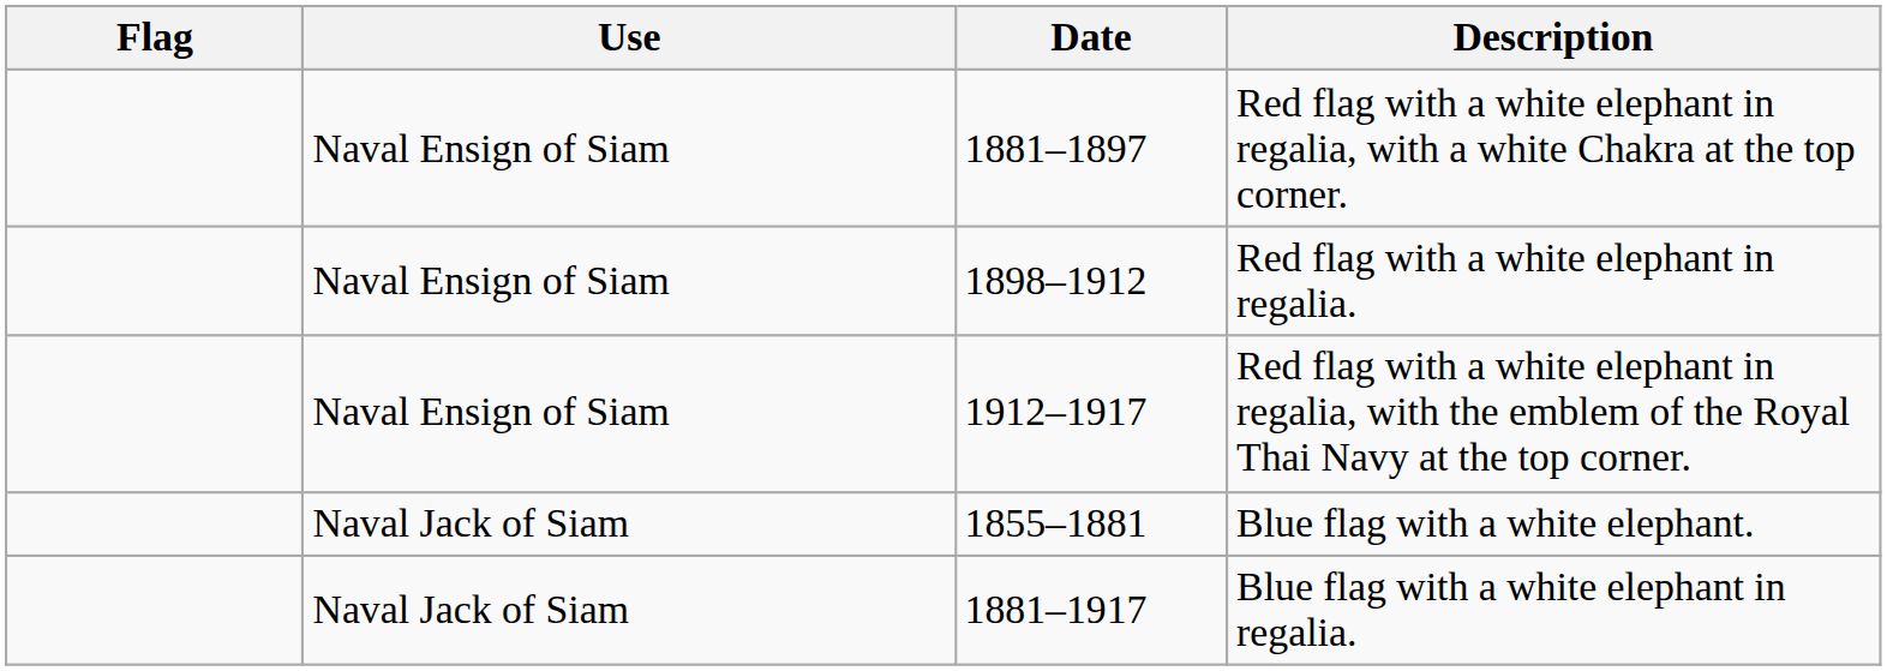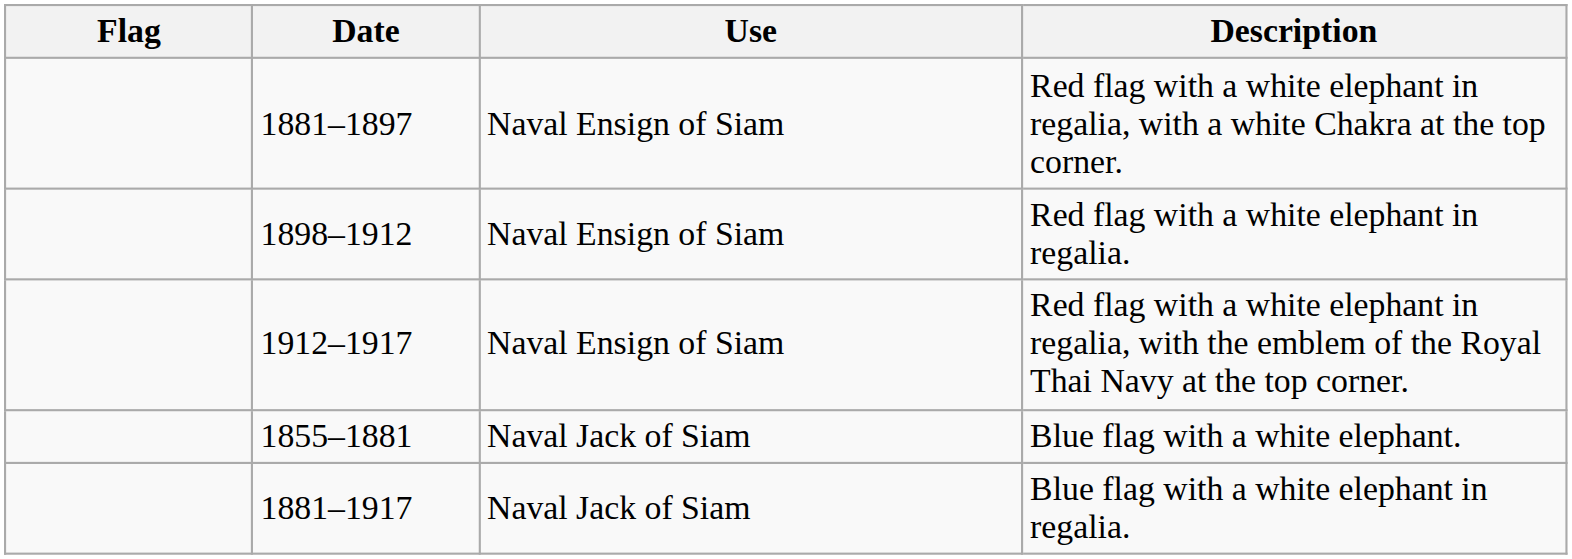 <table class="wikitable">
 <tr>
 <th width="110">Flag</th>
+<th width="100">Date</th>
 <th width="250">Use</th>
-<th width="100">Date</th>
 <th width="250">Description</th>
 </tr>
 <tr>
 <td></td>
+<td>1881–1897</td>
 <td>Naval Ensign of Siam</td>
-<td>1881–1897</td>
 <td>Red flag with a white elephant in regalia, with a white Chakra at the top corner.</td>
 </tr>
 <tr>
 <td></td>
+<td>1898–1912</td>
 <td>Naval Ensign of Siam</td>
-<td>1898–1912</td>
 <td>Red flag with a white elephant in regalia.</td>
 </tr>
 <tr>
 <td></td>
+<td>1912–1917</td>
 <td>Naval Ensign of Siam</td>
-<td>1912–1917</td>
 <td>Red flag with a white elephant in regalia, with the emblem of the Royal Thai Navy at the top corner.</td>
 </tr>
 <tr>
 <td></td>
+<td>1855–1881</td>
 <td>Naval Jack of Siam</td>
-<td>1855–1881</td>
 <td>Blue flag with a white elephant.</td>
 </tr>
 <tr>
 <td></td>
+<td>1881–1917</td>
 <td>Naval Jack of Siam</td>
-<td>1881–1917</td>
 <td>Blue flag with a white elephant in regalia.</td>
 </tr>
 </table>
